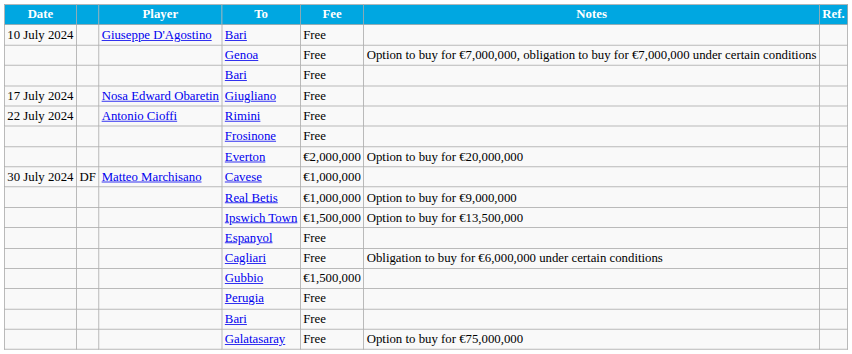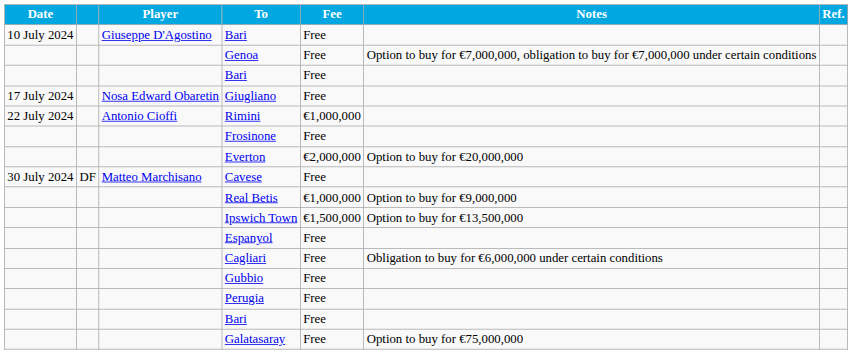 <table class="wikitable plainrowheaders">
 <tr>
 <th style="background:#00a7e1; color:white; text-align:center;">Date</th>
 <th style="background:#00a7e1; color:white; text-align:center;"></th>
 <th style="background:#00a7e1; color:white; text-align:center;">Player</th>
 <th style="background:#00a7e1; color:white; text-align:center;">To</th>
 <th style="background:#00a7e1; color:white; text-align:center;">Fee</th>
 <th style="background:#00a7e1; color:white; text-align:center;">Notes</th>
 <th style="background:#00a7e1; color:white; text-align:center;">Ref.</th>
 </tr>
 <tr>
 <td>10 July 2024</td>
 <td></td>
 <td> <a href='#'>Giuseppe D'Agostino</a></td>
 <td> <a href='#'>Bari</a></td>
 <td>Free</td>
 <td></td>
 <td></td>
 </tr>
 <tr>
 <td></td>
 <td align="center"></td>
 <td></td>
 <td> <a href='#'>Genoa</a></td>
 <td>Free</td>
 <td>Option to buy for €7,000,000, obligation to buy for €7,000,000 under certain conditions</td>
 <td></td>
 </tr>
 <tr>
 <td></td>
 <td align="center"></td>
 <td></td>
 <td> <a href='#'>Bari</a></td>
 <td>Free</td>
 <td></td>
 <td></td>
 </tr>
 <tr>
 <td>17 July 2024</td>
 <td></td>
 <td> <a href='#'>Nosa Edward Obaretin</a></td>
 <td> <a href='#'>Giugliano</a></td>
 <td>Free</td>
 <td></td>
 <td></td>
 </tr>
 <tr>
 <td>22 July 2024</td>
 <td></td>
 <td> <a href='#'>Antonio Cioffi</a></td>
 <td> <a href='#'>Rimini</a></td>
-<td>Free</td>
+<td>€1,000,000</td>
 <td></td>
 <td></td>
 </tr>
 <tr>
 <td></td>
 <td></td>
 <td></td>
 <td> <a href='#'>Frosinone</a></td>
 <td>Free</td>
 <td></td>
 <td></td>
 </tr>
 <tr>
 <td></td>
 <td></td>
 <td></td>
 <td> <a href='#'>Everton</a></td>
 <td>€2,000,000</td>
 <td>Option to buy for €20,000,000</td>
 <td></td>
 </tr>
 <tr>
 <td>30 July 2024</td>
 <td>DF</td>
 <td> <a href='#'>Matteo Marchisano</a></td>
 <td> <a href='#'>Cavese</a></td>
-<td>€1,000,000</td>
+<td>Free</td>
 <td></td>
 <td></td>
 </tr>
 <tr>
 <td></td>
 <td></td>
 <td> </td>
 <td> <a href='#'>Real Betis</a></td>
 <td>€1,000,000</td>
 <td>Option to buy for €9,000,000</td>
 <td></td>
 </tr>
 <tr>
 <td></td>
 <td></td>
 <td> </td>
 <td> <a href='#'>Ipswich Town</a></td>
 <td>€1,500,000</td>
 <td>Option to buy for €13,500,000</td>
 <td></td>
 </tr>
 <tr>
 <td></td>
 <td></td>
 <td> </td>
 <td> <a href='#'>Espanyol</a></td>
 <td>Free</td>
 <td></td>
 <td></td>
 </tr>
 <tr>
 <td></td>
 <td></td>
 <td> </td>
 <td> <a href='#'>Cagliari</a></td>
 <td>Free</td>
 <td>Obligation to buy for €6,000,000 under certain conditions</td>
 <td></td>
 </tr>
 <tr>
 <td></td>
 <td></td>
 <td> </td>
 <td> <a href='#'>Gubbio</a></td>
-<td>€1,500,000</td>
+<td>Free</td>
 <td></td>
 <td></td>
 </tr>
 <tr>
 <td></td>
 <td></td>
 <td> </td>
 <td> <a href='#'>Perugia</a></td>
 <td>Free</td>
 <td></td>
 <td></td>
 </tr>
 <tr>
 <td></td>
 <td></td>
 <td> </td>
 <td> <a href='#'>Bari</a></td>
 <td>Free</td>
 <td></td>
 <td></td>
 </tr>
 <tr>
 <td></td>
 <td></td>
 <td> </td>
 <td> <a href='#'>Galatasaray</a></td>
 <td>Free</td>
 <td>Option to buy for €75,000,000</td>
 <td></td>
 </tr>
 </table>
